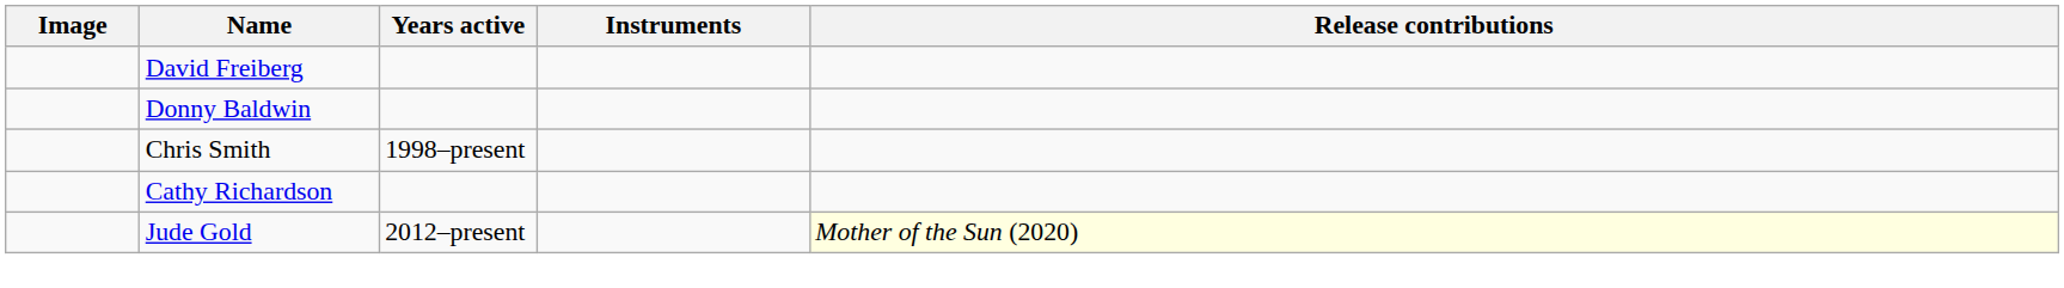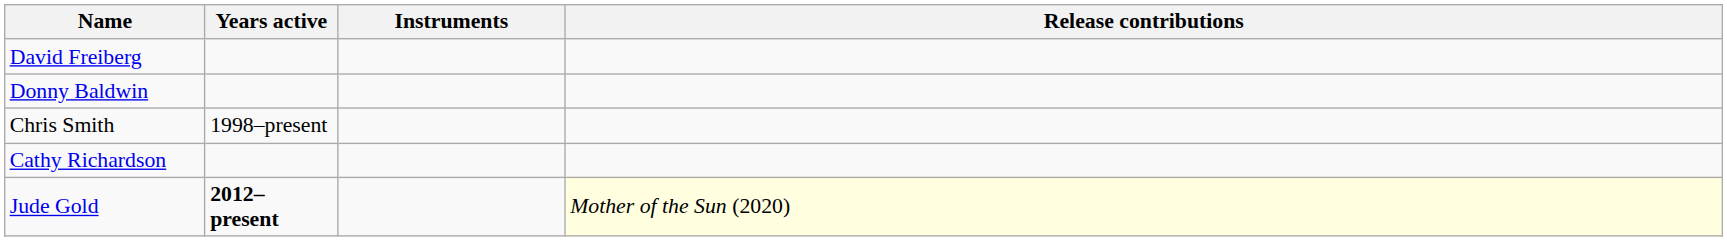 <table class="wikitable" border="1" width=100%>
 <tr>
-<th width="75">Image</th>
 <th width="140">Name</th>
 <th width="90">Years active</th>
 <th width="160">Instruments</th>
 <th>Release contributions</th>
 </tr>
 <tr>
-<td></td>
 <td><a href='#'>David Freiberg</a></td>
 <td></td>
 <td></td>
 <td></td>
 </tr>
 <tr>
-<td></td>
 <td><a href='#'>Donny Baldwin</a></td>
 <td></td>
 <td></td>
 <td></td>
 </tr>
 <tr>
-<td></td>
 <td>Chris Smith</td>
 <td>1998–present</td>
 <td></td>
 <td></td>
 </tr>
 <tr>
-<td></td>
 <td><a href='#'>Cathy Richardson</a></td>
 <td></td>
 <td></td>
 <td></td>
 </tr>
 <tr>
-<td></td>
 <td><a href='#'>Jude Gold</a></td>
-<td>2012–present</td>
+<td><strong>2012–present</strong></td>
 <td></td>
 <td style="background: lightyellow;"><em>Mother of the Sun</em> (2020)</td>
 </tr>
 </table>
